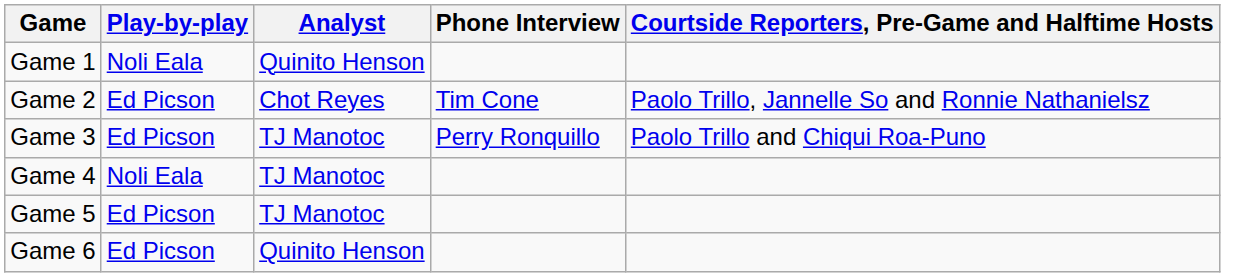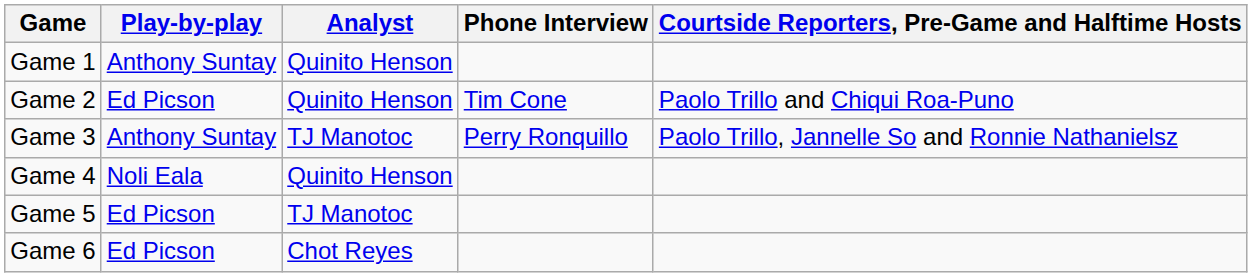 <table class=wikitable>
 <tr>
 <th>Game</th>
 <th><a href='#'>Play-by-play</a></th>
 <th><a href='#'>Analyst</a></th>
 <th>Phone Interview</th>
 <th><a href='#'>Courtside Reporters</a>, Pre-Game and Halftime Hosts</th>
 </tr>
 <tr>
 <td>Game 1</td>
-<td><a href='#'>Noli Eala</a></td>
+<td><a href='#'>Anthony Suntay</a></td>
 <td><a href='#'>Quinito Henson</a></td>
 <td></td>
 <td></td>
 </tr>
 <tr>
 <td>Game 2</td>
 <td><a href='#'>Ed Picson</a></td>
-<td><a href='#'>Chot Reyes</a></td>
+<td><a href='#'>Quinito Henson</a></td>
 <td><a href='#'>Tim Cone</a></td>
-<td><a href='#'>Paolo Trillo</a>, <a href='#'>Jannelle So</a> and <a href='#'>Ronnie Nathanielsz</a></td>
+<td><a href='#'>Paolo Trillo</a> and <a href='#'>Chiqui Roa-Puno</a></td>
 </tr>
 <tr>
 <td>Game 3</td>
-<td><a href='#'>Ed Picson</a></td>
+<td><a href='#'>Anthony Suntay</a></td>
 <td><a href='#'>TJ Manotoc</a></td>
 <td><a href='#'>Perry Ronquillo</a></td>
-<td><a href='#'>Paolo Trillo</a> and <a href='#'>Chiqui Roa-Puno</a></td>
+<td><a href='#'>Paolo Trillo</a>, <a href='#'>Jannelle So</a> and <a href='#'>Ronnie Nathanielsz</a></td>
 </tr>
 <tr>
 <td>Game 4</td>
 <td><a href='#'>Noli Eala</a></td>
-<td><a href='#'>TJ Manotoc</a></td>
+<td><a href='#'>Quinito Henson</a></td>
 <td></td>
 <td></td>
 </tr>
 <tr>
 <td>Game 5</td>
 <td><a href='#'>Ed Picson</a></td>
 <td><a href='#'>TJ Manotoc</a></td>
 <td></td>
 <td></td>
 </tr>
 <tr>
 <td>Game 6</td>
 <td><a href='#'>Ed Picson</a></td>
-<td><a href='#'>Quinito Henson</a></td>
+<td><a href='#'>Chot Reyes</a></td>
 <td></td>
 <td></td>
 </tr>
 </table>
